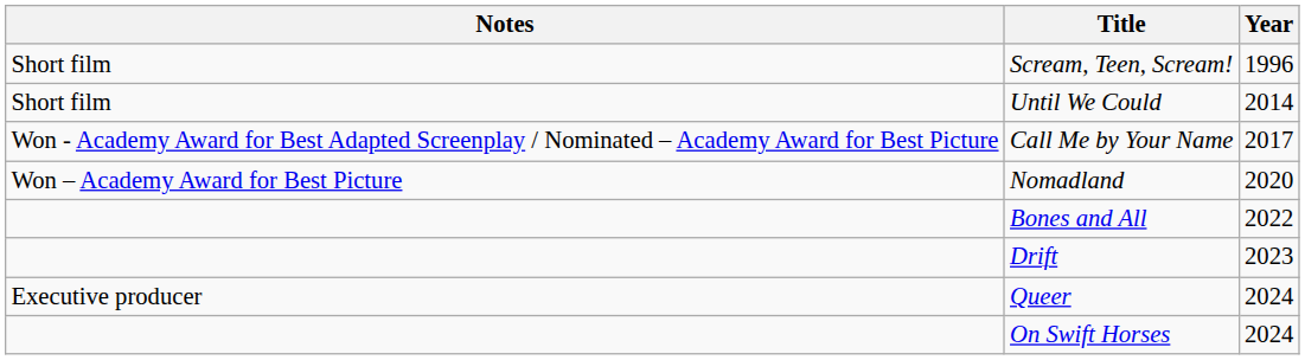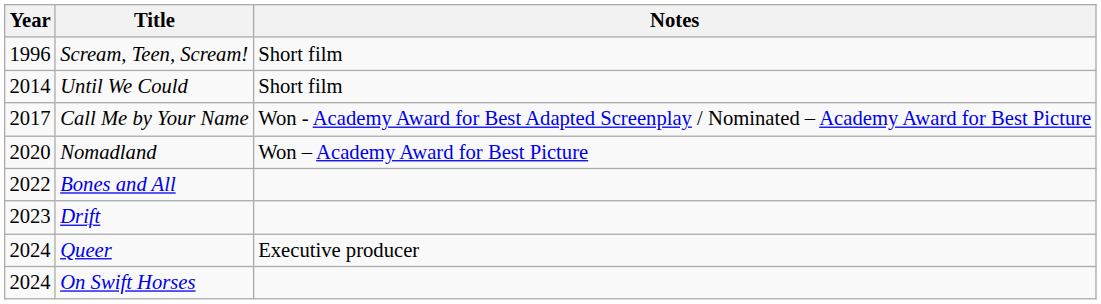 <table class="wikitable sortable">
 <tr>
+<th>Year</th>
+<th>Title</th>
 <th>Notes</th>
-<th>Title</th>
-<th>Year</th>
 </tr>
 <tr>
+<td>1996</td>
+<td><em>Scream, Teen, Scream!</em></td>
 <td>Short film</td>
-<td><em>Scream, Teen, Scream!</em></td>
-<td>1996</td>
 </tr>
 <tr>
+<td>2014</td>
+<td><em>Until We Could</em></td>
 <td>Short film</td>
-<td><em>Until We Could</em></td>
-<td>2014</td>
 </tr>
 <tr>
+<td>2017</td>
+<td><em>Call Me by Your Name</em></td>
 <td>Won - <a href='#'>Academy Award for Best Adapted Screenplay</a> / Nominated – <a href='#'>Academy Award for Best Picture</a></td>
-<td><em>Call Me by Your Name</em></td>
-<td>2017</td>
 </tr>
 <tr>
+<td>2020</td>
+<td><em>Nomadland</em></td>
 <td>Won – <a href='#'>Academy Award for Best Picture</a></td>
-<td><em>Nomadland</em></td>
-<td>2020</td>
 </tr>
 <tr>
+<td>2022</td>
+<td><em><a href='#'>Bones and All</a></em></td>
 <td></td>
-<td><em><a href='#'>Bones and All</a></em></td>
-<td>2022</td>
 </tr>
 <tr>
+<td>2023</td>
+<td><em><a href='#'>Drift</a></em></td>
 <td></td>
-<td><em><a href='#'>Drift</a></em></td>
-<td>2023</td>
 </tr>
 <tr>
+<td>2024</td>
+<td><em><a href='#'>Queer</a></em></td>
 <td>Executive producer</td>
-<td><em><a href='#'>Queer</a></em></td>
-<td>2024</td>
 </tr>
 <tr>
+<td>2024</td>
+<td><em><a href='#'>On Swift Horses</a></em></td>
 <td></td>
-<td><em><a href='#'>On Swift Horses</a></em></td>
-<td>2024</td>
 </tr>
 </table>
